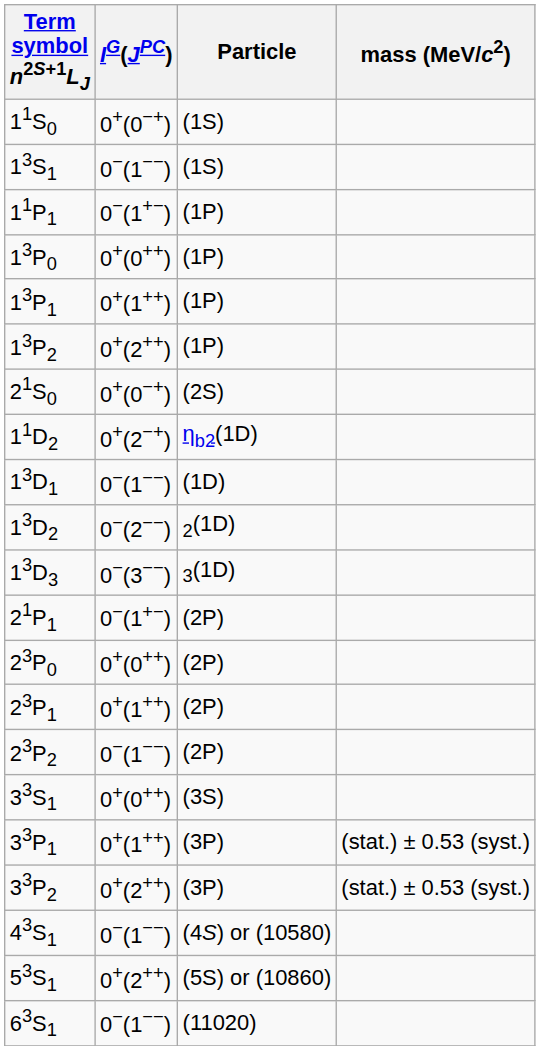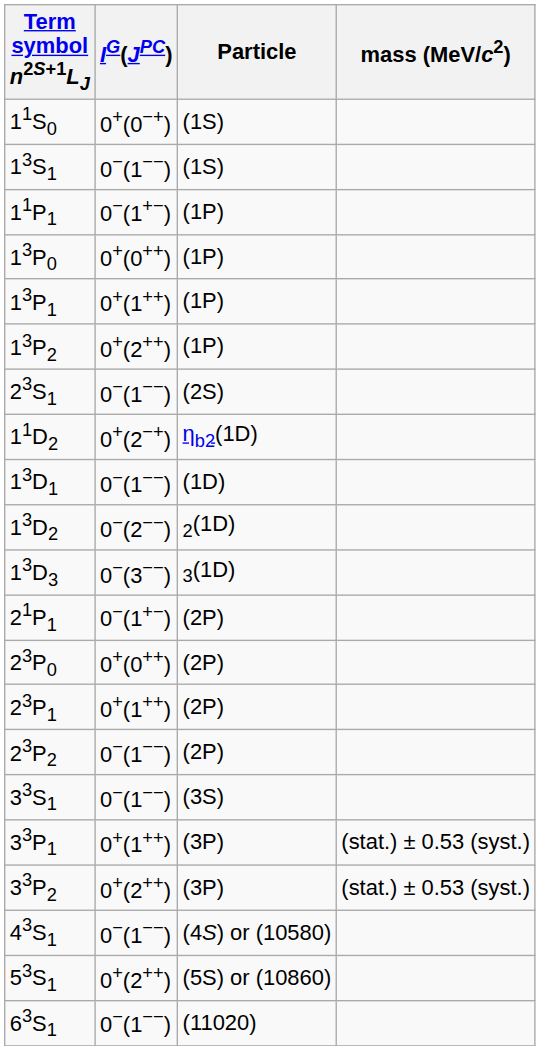 <table class="wikitable">
 <tr>
 <th width="40px"><a href='#'>Term symbol</a> <em>n</em><sup>2<em>S</em>+1</sup><em>L</em><sub><em>J</em></sub></th>
 <th><em><a href='#'>I</a><sup><a href='#'>G</a></sup></em>(<em><a href='#'>J</a><sup><a href='#'>P</a><a href='#'>C</a></sup></em>)</th>
 <th>Particle</th>
 <th>mass (MeV/<em>c</em><sup>2</sup>)</th>
 </tr>
 <tr>
 <td>1<sup>1</sup>S<sub>0</sub></td>
 <td>0<sup>+</sup>(0<sup>−+</sup>)</td>
 <td>(1S)</td>
 <td></td>
 </tr>
 <tr>
 <td>1<sup>3</sup>S<sub>1</sub></td>
 <td>0<sup>−</sup>(1<sup>−−</sup>)</td>
 <td>(1S)</td>
 <td></td>
 </tr>
 <tr>
 <td>1<sup>1</sup>P<sub>1</sub></td>
 <td>0<sup>−</sup>(1<sup>+−</sup>)</td>
 <td>(1P)</td>
 <td></td>
 </tr>
 <tr>
 <td>1<sup>3</sup>P<sub>0</sub></td>
 <td>0<sup>+</sup>(0<sup>++</sup>)</td>
 <td>(1P)</td>
 <td></td>
 </tr>
 <tr>
 <td>1<sup>3</sup>P<sub>1</sub></td>
 <td>0<sup>+</sup>(1<sup>++</sup>)</td>
 <td>(1P)</td>
 <td></td>
 </tr>
 <tr>
 <td>1<sup>3</sup>P<sub>2</sub></td>
 <td>0<sup>+</sup>(2<sup>++</sup>)</td>
 <td>(1P)</td>
 <td></td>
 </tr>
 <tr>
-<td>2<sup>1</sup>S<sub>0</sub></td>
-<td>0<sup>+</sup>(0<sup>−+</sup>)</td>
+<td>2<sup>3</sup>S<sub>1</sub></td>
+<td>0<sup>−</sup>(1<sup>−−</sup>)</td>
 <td>(2S)</td>
 <td></td>
 </tr>
 <tr>
 <td>1<sup>1</sup>D<sub>2</sub></td>
 <td>0<sup>+</sup>(2<sup>−+</sup>)</td>
 <td><a href='#'>η<sub>b2</sub></a>(1D)</td>
 <td></td>
 </tr>
 <tr>
 <td>1<sup>3</sup>D<sub>1</sub></td>
 <td>0<sup>−</sup>(1<sup>−−</sup>)</td>
 <td>(1D)</td>
 <td></td>
 </tr>
 <tr>
 <td>1<sup>3</sup>D<sub>2</sub></td>
 <td>0<sup>−</sup>(2<sup>−−</sup>)</td>
 <td><sub>2</sub>(1D)</td>
 <td></td>
 </tr>
 <tr>
 <td>1<sup>3</sup>D<sub>3</sub></td>
 <td>0<sup>−</sup>(3<sup>−−</sup>)</td>
 <td><sub>3</sub>(1D)</td>
 <td></td>
 </tr>
 <tr>
 <td>2<sup>1</sup>P<sub>1</sub></td>
 <td>0<sup>−</sup>(1<sup>+−</sup>)</td>
 <td>(2P)</td>
 <td></td>
 </tr>
 <tr>
 <td>2<sup>3</sup>P<sub>0</sub></td>
 <td>0<sup>+</sup>(0<sup>++</sup>)</td>
 <td>(2P)</td>
 <td></td>
 </tr>
 <tr>
 <td>2<sup>3</sup>P<sub>1</sub></td>
 <td>0<sup>+</sup>(1<sup>++</sup>)</td>
 <td>(2P)</td>
 <td></td>
 </tr>
 <tr>
 <td>2<sup>3</sup>P<sub>2</sub></td>
 <td>0<sup>−</sup>(1<sup>−−</sup>)</td>
 <td>(2P)</td>
 <td></td>
 </tr>
 <tr>
 <td>3<sup>3</sup>S<sub>1</sub></td>
-<td>0<sup>+</sup>(0<sup>++</sup>)</td>
+<td>0<sup>−</sup>(1<sup>−−</sup>)</td>
 <td>(3S)</td>
 <td></td>
 </tr>
 <tr>
 <td>3<sup>3</sup>P<sub>1</sub></td>
 <td>0<sup>+</sup>(1<sup>++</sup>)</td>
 <td>(3P)</td>
 <td> (stat.) ± 0.53 (syst.)</td>
 </tr>
 <tr>
 <td>3<sup>3</sup>P<sub>2</sub></td>
 <td>0<sup>+</sup>(2<sup>++</sup>)</td>
 <td>(3P)</td>
 <td> (stat.) ± 0.53 (syst.)</td>
 </tr>
 <tr>
 <td>4<sup>3</sup>S<sub>1</sub></td>
 <td>0<sup>−</sup>(1<sup>−−</sup>)</td>
 <td>(4<em>S</em>) or (10580)</td>
 <td></td>
 </tr>
 <tr>
 <td>5<sup>3</sup>S<sub>1</sub></td>
 <td>0<sup>+</sup>(2<sup>++</sup>)</td>
 <td>(5S) or (10860)</td>
 <td></td>
 </tr>
 <tr>
 <td>6<sup>3</sup>S<sub>1</sub></td>
 <td>0<sup>−</sup>(1<sup>−−</sup>)</td>
 <td>(11020)</td>
 <td></td>
 </tr>
 </table>
